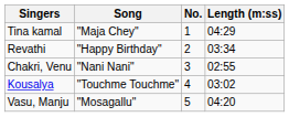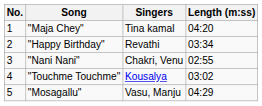 <table class="wikitable" style="font-size:95%;">
 <tr>
+<th>No.</th>
+<th>Song</th>
 <th>Singers</th>
-<th>Song</th>
-<th>No.</th>
 <th>Length (m:ss)</th>
 </tr>
 <tr>
+<td>1</td>
+<td>"Maja Chey"</td>
 <td>Tina kamal</td>
-<td>"Maja Chey"</td>
-<td>1</td>
-<td>04:29</td>
+<td>04:20</td>
 </tr>
 <tr>
+<td>2</td>
+<td>"Happy Birthday"</td>
 <td>Revathi</td>
-<td>"Happy Birthday"</td>
-<td>2</td>
 <td>03:34</td>
 </tr>
 <tr>
+<td>3</td>
+<td>"Nani Nani"</td>
 <td>Chakri, Venu</td>
-<td>"Nani Nani"</td>
-<td>3</td>
 <td>02:55</td>
 </tr>
 <tr>
+<td>4</td>
+<td>"Touchme Touchme"</td>
 <td><a href='#'>Kousalya</a></td>
-<td>"Touchme Touchme"</td>
-<td>4</td>
 <td>03:02</td>
 </tr>
 <tr>
+<td>5</td>
+<td>"Mosagallu"</td>
 <td>Vasu, Manju</td>
-<td>"Mosagallu"</td>
-<td>5</td>
-<td>04:20</td>
+<td>04:29</td>
 </tr>
 </table>
